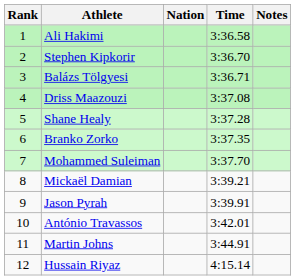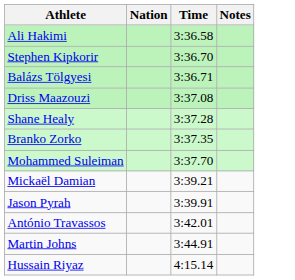 <table class="wikitable sortable" style="text-align:center">
 <tr>
-<th>Rank</th>
 <th>Athlete</th>
 <th>Nation</th>
 <th>Time</th>
 <th>Notes</th>
 </tr>
 <tr bgcolor=bbf3bb>
-<td>1</td>
 <td align=left><a href='#'>Ali Hakimi</a></td>
 <td align=left></td>
 <td>3:36.58</td>
 <td></td>
 </tr>
 <tr bgcolor=bbf3bb>
-<td>2</td>
 <td align=left><a href='#'>Stephen Kipkorir</a></td>
 <td align=left></td>
 <td>3:36.70</td>
 <td></td>
 </tr>
 <tr bgcolor=bbf3bb>
-<td>3</td>
 <td align=left><a href='#'>Balázs Tölgyesi</a></td>
 <td align=left></td>
 <td>3:36.71</td>
 <td></td>
 </tr>
 <tr bgcolor=bbf3bb>
-<td>4</td>
 <td align=left><a href='#'>Driss Maazouzi</a></td>
 <td align=left></td>
 <td>3:37.08</td>
 <td></td>
 </tr>
 <tr bgcolor=ccf9cc>
-<td>5</td>
 <td align=left><a href='#'>Shane Healy</a></td>
 <td align=left></td>
 <td>3:37.28</td>
 <td></td>
 </tr>
 <tr bgcolor=ccf9cc>
-<td>6</td>
 <td align=left><a href='#'>Branko Zorko</a></td>
 <td align=left></td>
 <td>3:37.35</td>
 <td></td>
 </tr>
 <tr bgcolor=ccf9cc>
-<td>7</td>
 <td align=left><a href='#'>Mohammed Suleiman</a></td>
 <td align=left></td>
 <td>3:37.70</td>
 <td></td>
 </tr>
 <tr>
-<td>8</td>
 <td align=left><a href='#'>Mickaël Damian</a></td>
 <td align=left></td>
 <td>3:39.21</td>
 <td></td>
 </tr>
 <tr>
-<td>9</td>
 <td align=left><a href='#'>Jason Pyrah</a></td>
 <td align=left></td>
 <td>3:39.91</td>
 <td></td>
 </tr>
 <tr>
-<td>10</td>
 <td align=left><a href='#'>António Travassos</a></td>
 <td align=left></td>
 <td>3:42.01</td>
 <td></td>
 </tr>
 <tr>
-<td>11</td>
 <td align=left><a href='#'>Martin Johns</a></td>
 <td align=left></td>
 <td>3:44.91</td>
 <td></td>
 </tr>
 <tr>
-<td>12</td>
 <td align=left><a href='#'>Hussain Riyaz</a></td>
 <td align=left></td>
 <td>4:15.14</td>
 <td></td>
 </tr>
 </table>
